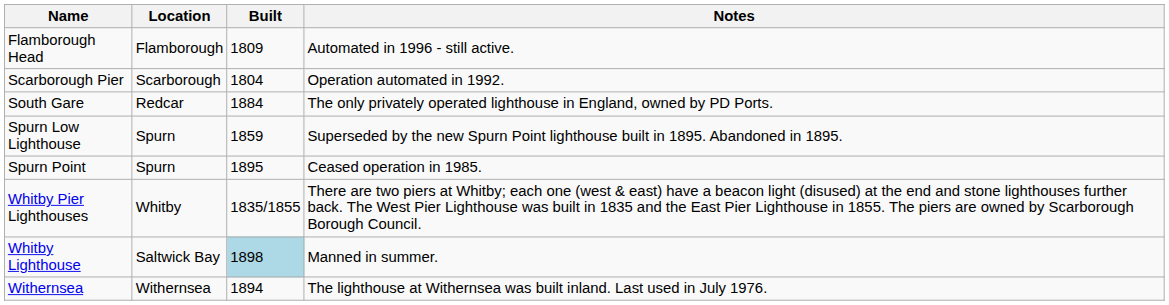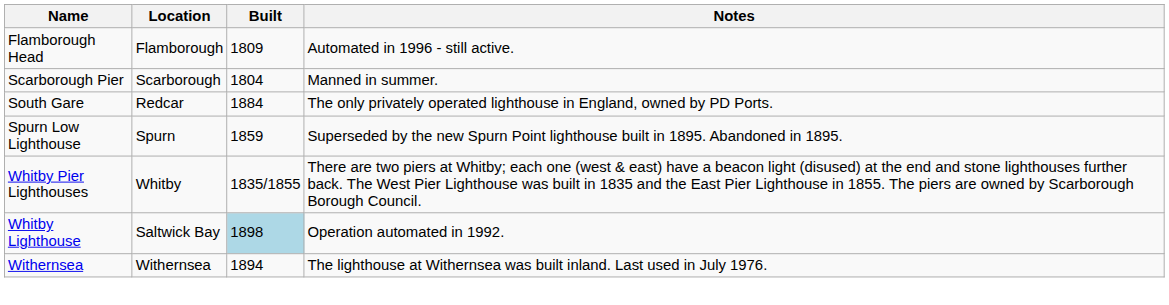 <table class="wikitable">
 <tr>
 <th>Name</th>
 <th>Location</th>
 <th>Built</th>
 <th>Notes</th>
 </tr>
 <tr>
 <td>Flamborough Head</td>
 <td>Flamborough</td>
 <td>1809</td>
 <td>Automated in 1996 - still active.</td>
 </tr>
 <tr>
 <td>Scarborough Pier</td>
 <td>Scarborough</td>
 <td>1804</td>
-<td>Operation automated in 1992.</td>
+<td>Manned in summer.</td>
 </tr>
 <tr>
 <td>South Gare</td>
 <td>Redcar</td>
 <td>1884</td>
 <td>The only privately operated lighthouse in England, owned by PD Ports.</td>
 </tr>
 <tr>
 <td>Spurn Low Lighthouse</td>
 <td>Spurn</td>
 <td>1859</td>
 <td>Superseded by the new Spurn Point lighthouse built in 1895. Abandoned in 1895.</td>
 </tr>
 <tr>
-<td>Spurn Point</td>
-<td>Spurn</td>
-<td>1895</td>
-<td>Ceased operation in 1985.</td>
-</tr>
-<tr>
 <td><a href='#'>Whitby Pier</a> Lighthouses</td>
 <td>Whitby</td>
 <td>1835/1855</td>
 <td>There are two piers at Whitby; each one (west & east) have a beacon light (disused) at the end and stone lighthouses further back. The West Pier Lighthouse was built in 1835 and the East Pier Lighthouse in 1855. The piers are owned by Scarborough Borough Council.</td>
 </tr>
 <tr>
 <td><a href='#'>Whitby Lighthouse</a></td>
 <td>Saltwick Bay</td>
 <td style="background: lightblue;">1898</td>
-<td>Manned in summer.</td>
+<td>Operation automated in 1992.</td>
 </tr>
 <tr>
 <td><a href='#'>Withernsea</a></td>
 <td>Withernsea</td>
 <td>1894</td>
 <td>The lighthouse at Withernsea was built  inland. Last used in July 1976.</td>
 </tr>
 </table>
